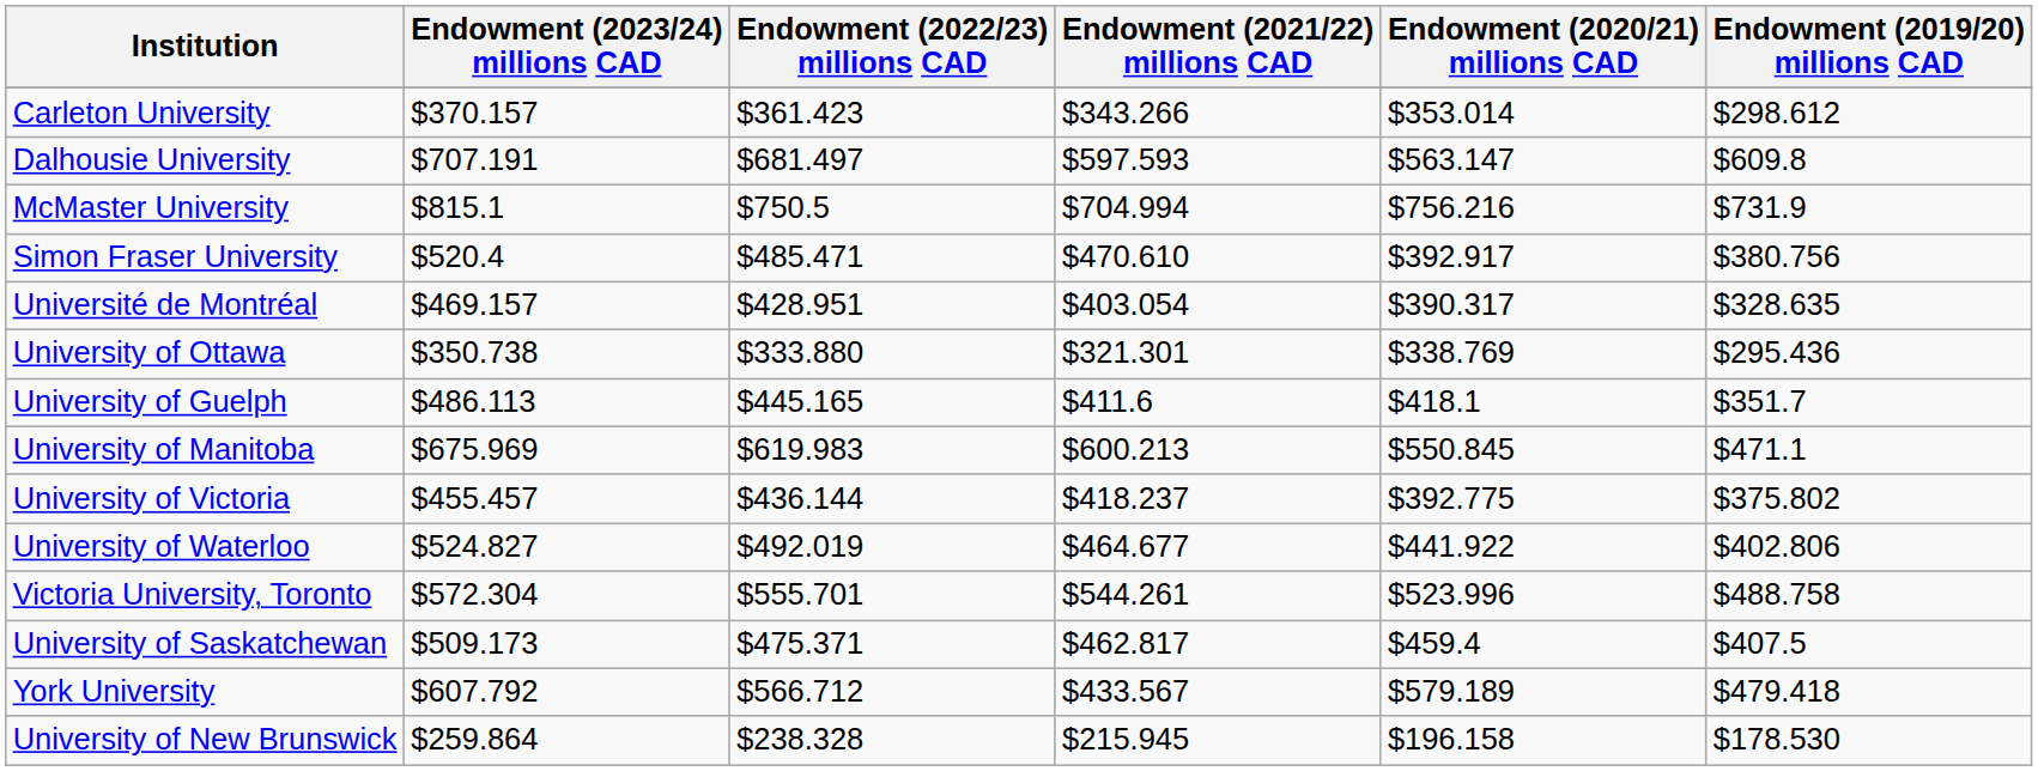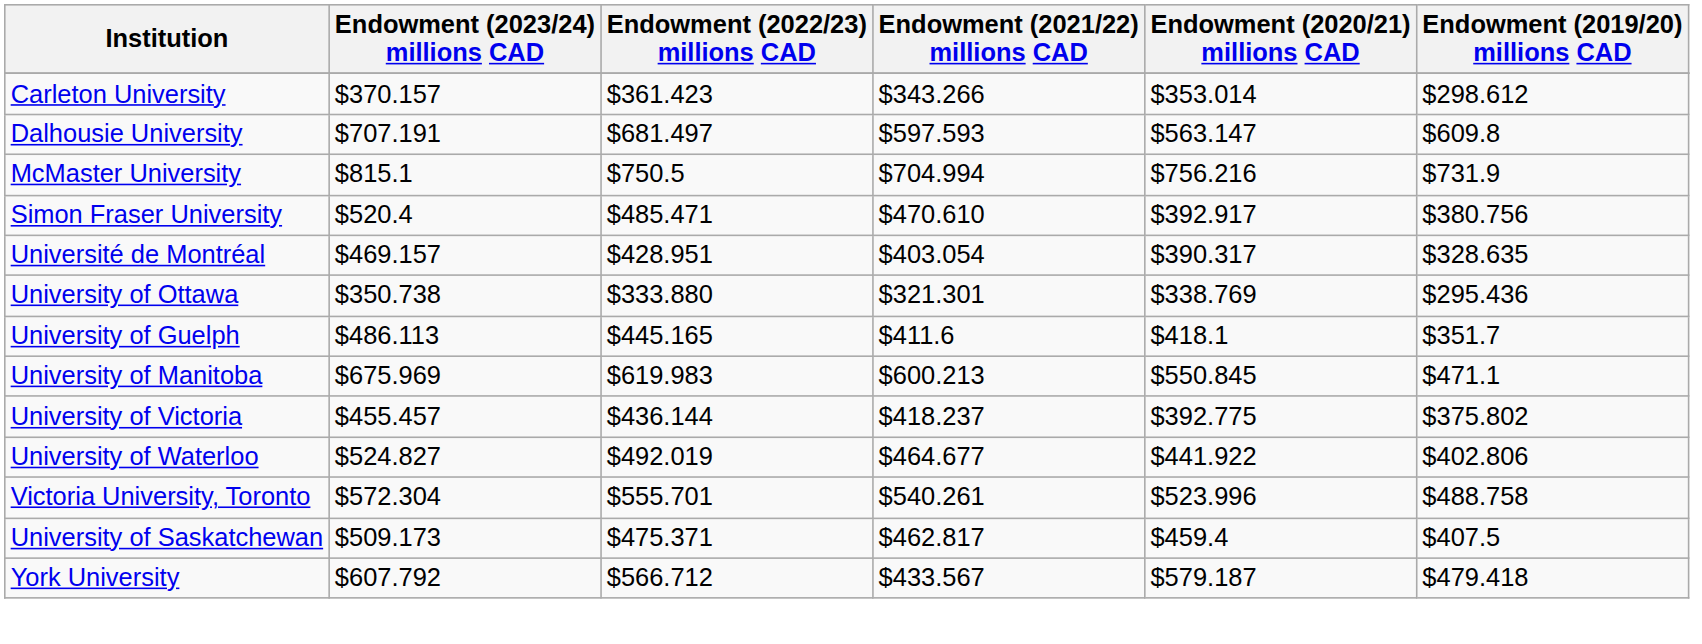 <table class="wikitable sortable">
 <tr>
 <th>Institution</th>
 <th>Endowment (2023/24)<br><a href='#'>millions</a> <a href='#'>CAD</a></th>
 <th>Endowment (2022/23)<br><a href='#'>millions</a> <a href='#'>CAD</a></th>
 <th>Endowment (2021/22)<br><a href='#'>millions</a> <a href='#'>CAD</a></th>
 <th>Endowment (2020/21)<br><a href='#'>millions</a> <a href='#'>CAD</a></th>
 <th>Endowment (2019/20)<br><a href='#'>millions</a> <a href='#'>CAD</a></th>
 </tr>
 <tr>
 </tr>
 <tr>
 <td><a href='#'>Carleton University</a></td>
 <td>$370.157</td>
 <td>$361.423</td>
 <td>$343.266</td>
 <td>$353.014</td>
 <td>$298.612</td>
 </tr>
 <tr>
 <td><a href='#'>Dalhousie University</a></td>
 <td>$707.191</td>
 <td>$681.497</td>
 <td>$597.593</td>
 <td>$563.147</td>
 <td>$609.8</td>
 </tr>
 <tr>
 <td><a href='#'>McMaster University</a></td>
 <td>$815.1</td>
 <td>$750.5</td>
 <td>$704.994</td>
 <td>$756.216</td>
 <td>$731.9</td>
 </tr>
 <tr>
 <td><a href='#'>Simon Fraser University</a></td>
 <td>$520.4</td>
 <td>$485.471</td>
 <td>$470.610</td>
 <td>$392.917</td>
 <td>$380.756</td>
 </tr>
 <tr>
 <td><a href='#'>Université de Montréal</a></td>
 <td>$469.157</td>
 <td>$428.951</td>
 <td>$403.054</td>
 <td>$390.317</td>
 <td>$328.635</td>
 </tr>
 <tr>
 <td><a href='#'>University of Ottawa</a></td>
 <td>$350.738</td>
 <td>$333.880</td>
 <td>$321.301</td>
 <td>$338.769</td>
 <td>$295.436</td>
 </tr>
 <tr>
 <td><a href='#'>University of Guelph</a></td>
 <td>$486.113</td>
 <td>$445.165</td>
 <td>$411.6</td>
 <td>$418.1</td>
 <td>$351.7</td>
 </tr>
 <tr>
 <td><a href='#'>University of Manitoba</a></td>
 <td>$675.969</td>
 <td>$619.983</td>
 <td>$600.213</td>
 <td>$550.845</td>
 <td>$471.1</td>
 </tr>
 <tr>
 <td><a href='#'>University of Victoria</a></td>
 <td>$455.457</td>
 <td>$436.144</td>
 <td>$418.237</td>
 <td>$392.775</td>
 <td>$375.802</td>
 </tr>
 <tr>
 <td><a href='#'>University of Waterloo</a></td>
 <td>$524.827</td>
 <td>$492.019</td>
 <td>$464.677</td>
 <td>$441.922</td>
 <td>$402.806</td>
 </tr>
 <tr>
 <td><a href='#'>Victoria University, Toronto</a></td>
 <td>$572.304</td>
 <td>$555.701</td>
-<td>$544.261</td>
+<td>$540.261</td>
 <td>$523.996</td>
 <td>$488.758</td>
 </tr>
 <tr>
 <td><a href='#'>University of Saskatchewan</a></td>
 <td>$509.173</td>
 <td>$475.371</td>
 <td>$462.817</td>
 <td>$459.4</td>
 <td>$407.5</td>
 </tr>
 <tr>
 <td><a href='#'>York University</a></td>
 <td>$607.792</td>
 <td>$566.712</td>
 <td>$433.567</td>
-<td>$579.189</td>
+<td>$579.187</td>
 <td>$479.418</td>
 </tr>
-<tr>
-<td><a href='#'>University of New Brunswick</a></td>
-<td>$259.864</td>
-<td>$238.328</td>
-<td>$215.945</td>
-<td>$196.158</td>
-<td>$178.530</td>
-</tr>
 </table>
